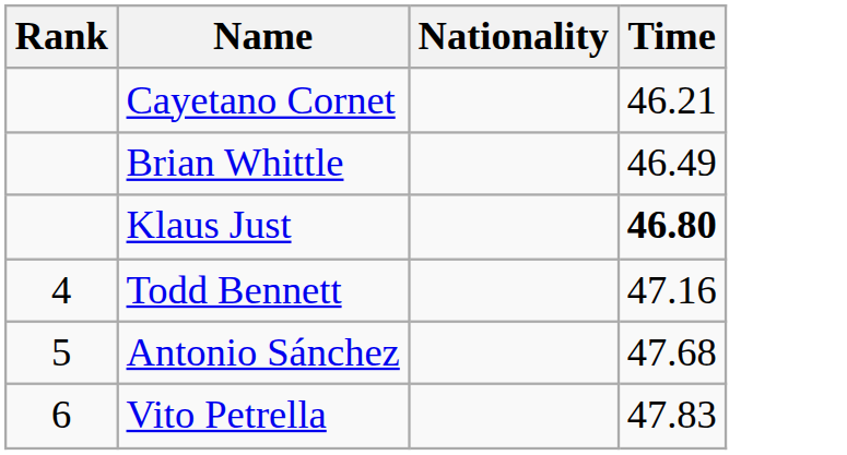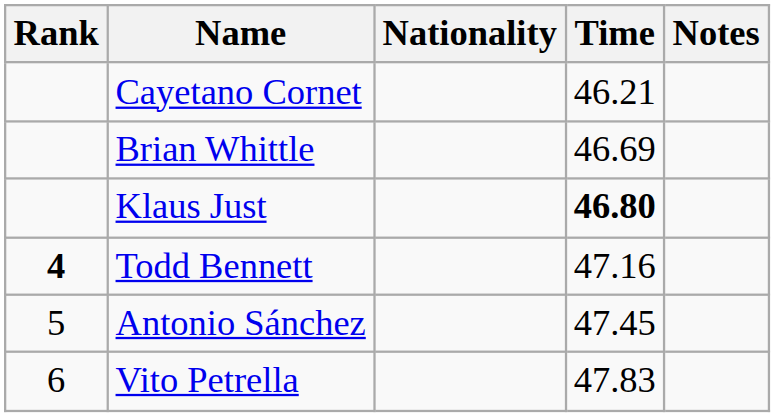 <table class="wikitable sortable" style="text-align:center">
 <tr>
 <th>Rank</th>
 <th>Name</th>
 <th>Nationality</th>
 <th>Time</th>
+<th>Notes</th>
 </tr>
 <tr>
 <td></td>
 <td align="left"><a href='#'>Cayetano Cornet</a></td>
 <td align=left></td>
 <td>46.21</td>
+<td></td>
 </tr>
 <tr>
 <td></td>
 <td align="left"><a href='#'>Brian Whittle</a></td>
 <td align=left></td>
-<td>46.49</td>
+<td>46.69</td>
+<td></td>
 </tr>
 <tr>
 <td></td>
 <td align="left"><a href='#'>Klaus Just</a></td>
 <td align=left></td>
 <td><strong>46.80</strong></td>
+<td></td>
 </tr>
 <tr>
-<td>4</td>
+<td><strong>4</strong></td>
 <td align="left"><a href='#'>Todd Bennett</a></td>
 <td align=left></td>
 <td>47.16</td>
+<td></td>
 </tr>
 <tr>
 <td>5</td>
 <td align="left"><a href='#'>Antonio Sánchez</a></td>
 <td align=left></td>
-<td>47.68</td>
+<td>47.45</td>
+<td></td>
 </tr>
 <tr>
 <td>6</td>
 <td align="left"><a href='#'>Vito Petrella</a></td>
 <td align=left></td>
 <td>47.83</td>
+<td></td>
 </tr>
 </table>
